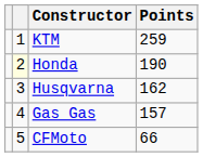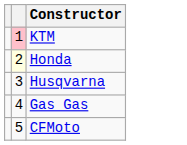 <table class="wikitable" style="font-size: 95%;">
 <tr>
 <th></th>
 <th></th>
 <th>Constructor</th>
-<th>Points</th>
 </tr>
 <tr>
 <td></td>
-<td align=center>1</td>
+<td align=center style="background: pink;">1</td>
 <td> <a href='#'>KTM</a></td>
-<td align=left>259</td>
 </tr>
 <tr>
 <td></td>
 <td align=center style="background: lightyellow;">2</td>
 <td> <a href='#'>Honda</a></td>
-<td align=left>190</td>
 </tr>
 <tr>
 <td></td>
 <td align=center>3</td>
 <td> <a href='#'>Husqvarna</a></td>
-<td align=left>162</td>
 </tr>
 <tr>
 <td></td>
 <td align=center>4</td>
 <td> <a href='#'>Gas Gas</a></td>
-<td align=left>157</td>
 </tr>
 <tr>
 <td></td>
 <td align=center>5</td>
 <td> <a href='#'>CFMoto</a></td>
-<td align=left>66</td>
 </tr>
 </table>
